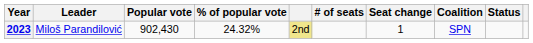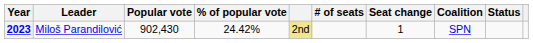 <table class="wikitable" style="text-align:center">
 <tr>
 <th>Year</th>
 <th>Leader</th>
 <th>Popular vote</th>
 <th>% of popular vote</th>
 <th></th>
 <th># of seats</th>
 <th>Seat change</th>
 <th>Coalition</th>
 <th>Status</th>
 <th></th>
 </tr>
 <tr>
 <th><a href='#'>2023</a></th>
 <td><a href='#'>Miloš Parandilović</a></td>
 <td>902,430</td>
-<td>24.32%</td>
+<td>24.42%</td>
 <td style="background: khaki;"> 2nd</td>
 <td></td>
 <td> 1</td>
 <td><a href='#'>SPN</a></td>
 <td></td>
 <td></td>
 </tr>
 </table>
